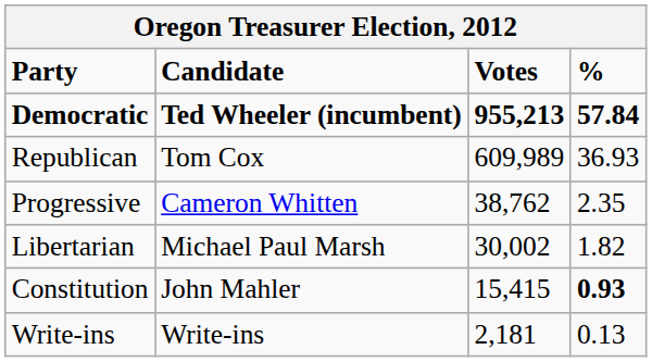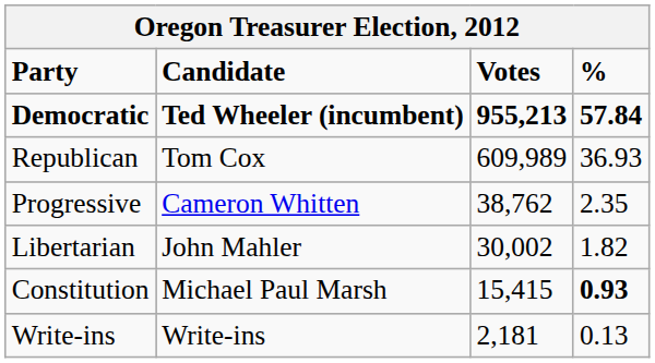 <table class="wikitable">
 <tr>
 <th colspan="4">Oregon Treasurer Election, 2012</th>
 </tr>
 <tr>
 <td><strong>Party</strong></td>
 <td><strong>Candidate</strong></td>
 <td><strong>Votes</strong></td>
 <td><strong>%</strong></td>
 </tr>
 <tr>
 <td><strong>Democratic</strong></td>
 <td><strong>Ted Wheeler (incumbent)</strong></td>
 <td><strong>955,213</strong></td>
 <td><strong>57.84</strong></td>
 </tr>
 <tr>
 <td>Republican</td>
 <td>Tom Cox</td>
 <td>609,989</td>
 <td>36.93</td>
 </tr>
 <tr>
 <td>Progressive</td>
 <td><a href='#'>Cameron Whitten</a></td>
 <td>38,762</td>
 <td>2.35</td>
 </tr>
 <tr>
 <td>Libertarian</td>
-<td>Michael Paul Marsh</td>
+<td>John Mahler</td>
 <td>30,002</td>
 <td>1.82</td>
 </tr>
 <tr>
 <td>Constitution</td>
-<td>John Mahler</td>
+<td>Michael Paul Marsh</td>
 <td>15,415</td>
 <td><strong>0.93</strong></td>
 </tr>
 <tr>
 <td>Write-ins</td>
 <td>Write-ins</td>
 <td>2,181</td>
 <td>0.13</td>
 </tr>
 </table>
